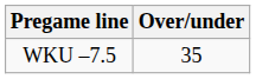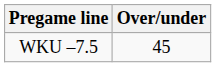 <table class="wikitable">
 <tr align="center">
 <th style=>Pregame line</th>
 <th style=>Over/under</th>
 </tr>
 <tr align="center">
 <td>WKU –7.5</td>
-<td>35</td>
+<td>45</td>
 </tr>
 </table>
